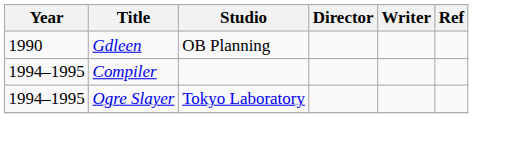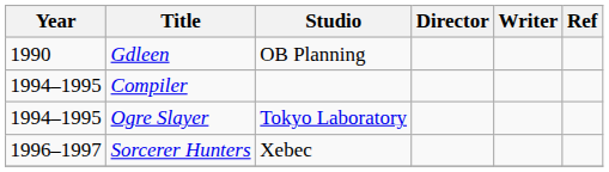 <table class="wikitable">
 <tr>
 <th>Year</th>
 <th>Title</th>
 <th>Studio</th>
 <th>Director</th>
 <th>Writer</th>
 <th>Ref</th>
 </tr>
 <tr>
 <td>1990</td>
 <td><em><a href='#'>Gdleen</a></em></td>
 <td>OB Planning</td>
 <td></td>
 <td></td>
 <td></td>
 </tr>
 <tr>
 <td>1994–1995</td>
 <td><em><a href='#'>Compiler</a></em></td>
 <td></td>
 <td></td>
 <td></td>
 <td></td>
 </tr>
 <tr>
 <td>1994–1995</td>
 <td><em><a href='#'>Ogre Slayer</a></em></td>
 <td><a href='#'>Tokyo Laboratory</a></td>
 <td></td>
 <td></td>
 <td></td>
 </tr>
 <tr>
+<td>1996–1997</td>
+<td><em><a href='#'>Sorcerer Hunters</a></em></td>
+<td>Xebec</td>
+<td></td>
+<td></td>
+<td></td>
+</tr>
+<tr>
 </tr>
 </table>
